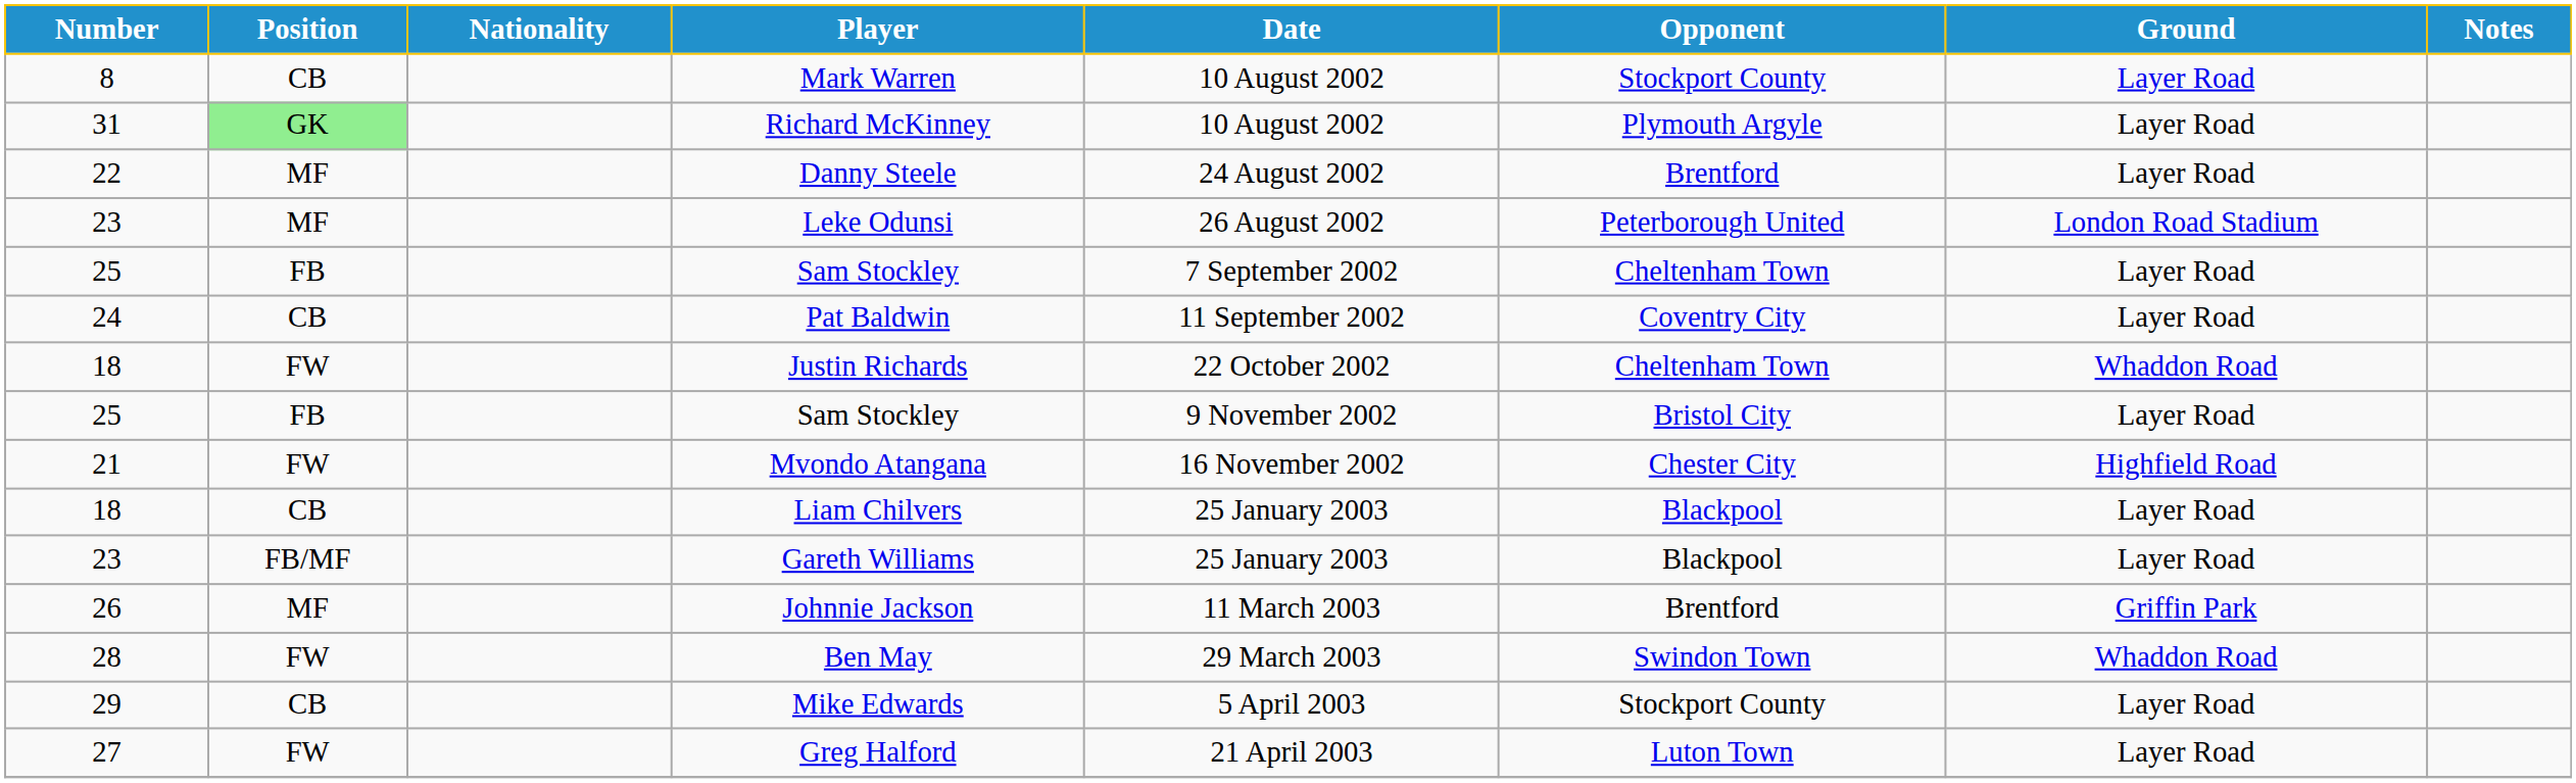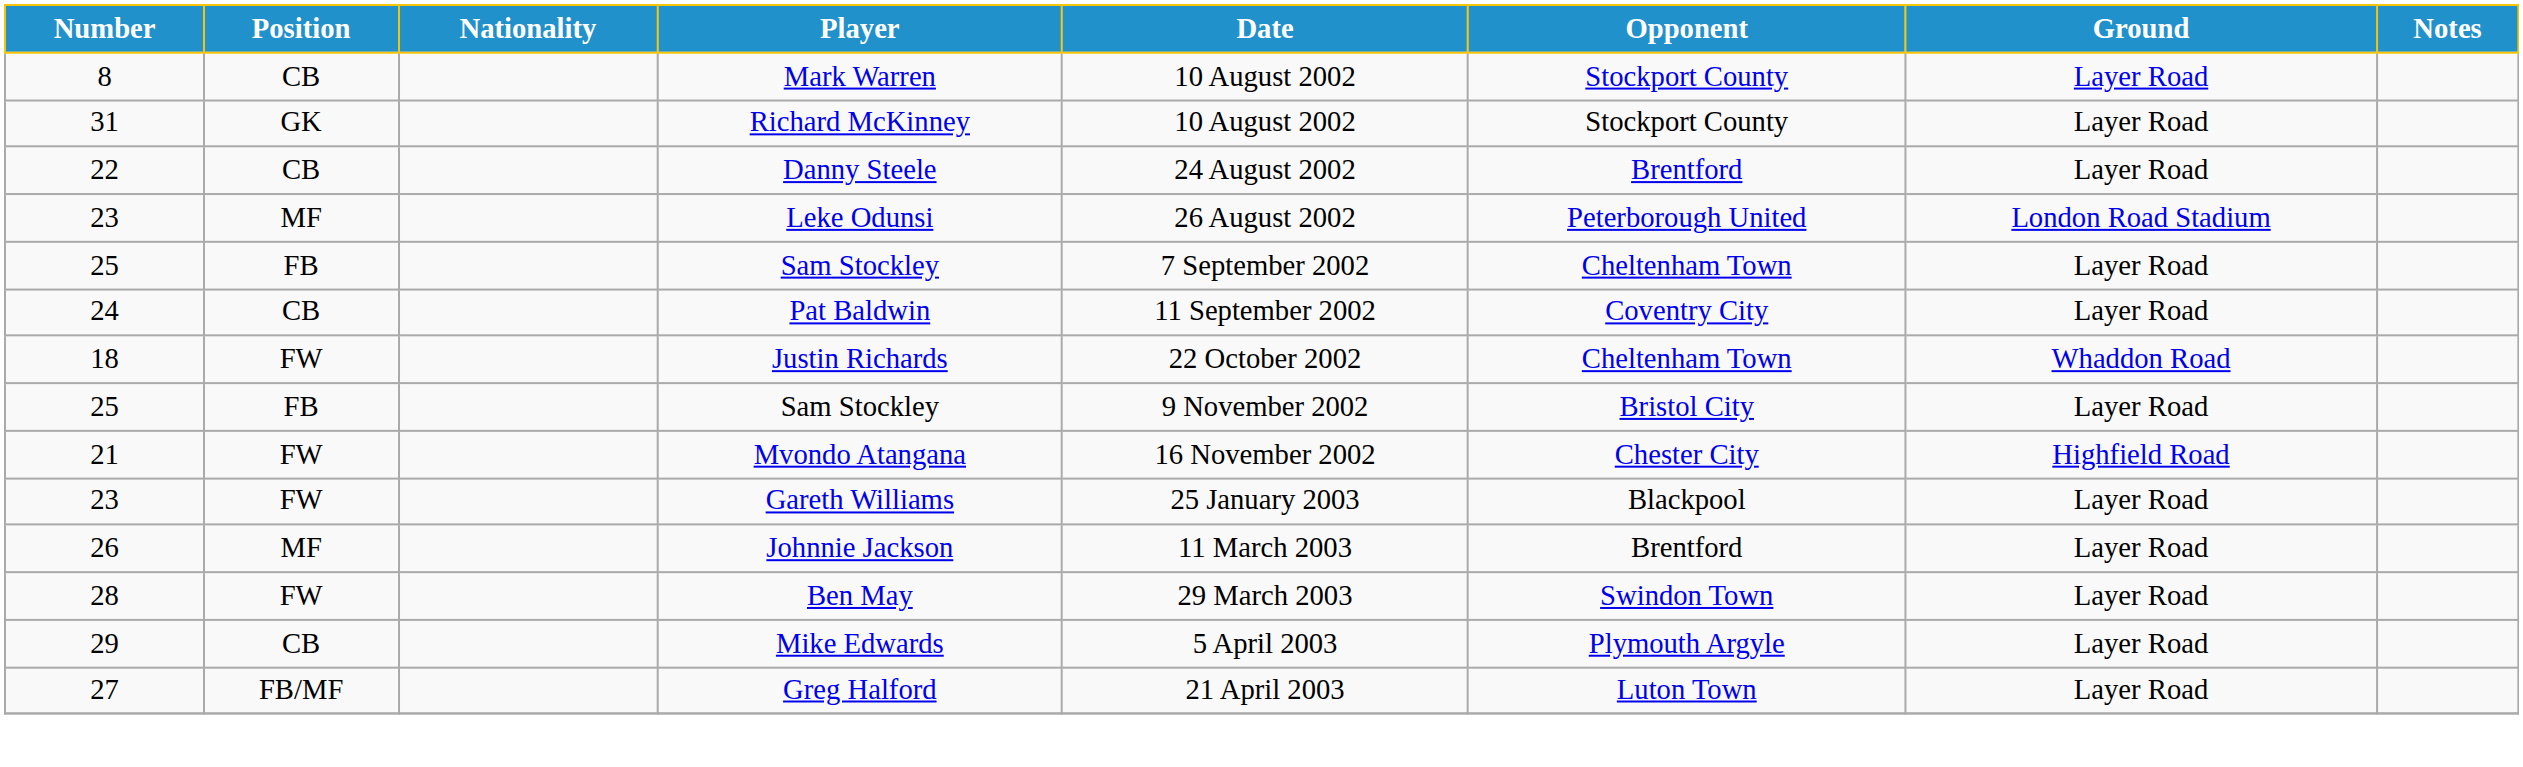 <table class="wikitable" style="text-align:center; font-size:90%; width:100%;">
 <tr>
 <th style="background:#2191CC; color:white; border:1px solid #F7C408; text-align:center;">Number</th>
 <th style="background:#2191CC; color:white; border:1px solid #F7C408; text-align:center;">Position</th>
 <th style="background:#2191CC; color:white; border:1px solid #F7C408; text-align:center;">Nationality</th>
 <th style="background:#2191CC; color:white; border:1px solid #F7C408; text-align:center;">Player</th>
 <th style="background:#2191CC; color:white; border:1px solid #F7C408; text-align:center;">Date</th>
 <th style="background:#2191CC; color:white; border:1px solid #F7C408; text-align:center;">Opponent</th>
 <th style="background:#2191CC; color:white; border:1px solid #F7C408; text-align:center;">Ground</th>
 <th style="background:#2191CC; color:white; border:1px solid #F7C408; text-align:center;">Notes</th>
 </tr>
 <tr>
 <td>8</td>
 <td>CB</td>
 <td></td>
 <td><a href='#'>Mark Warren</a></td>
 <td>10 August 2002</td>
 <td><a href='#'>Stockport County</a></td>
 <td><a href='#'>Layer Road</a></td>
 <td></td>
 </tr>
 <tr>
 <td>31</td>
-<td style="background: lightgreen;">GK</td>
+<td>GK</td>
 <td></td>
 <td><a href='#'>Richard McKinney</a></td>
 <td>10 August 2002</td>
-<td><a href='#'>Plymouth Argyle</a></td>
+<td>Stockport County</td>
 <td>Layer Road</td>
 <td></td>
 </tr>
 <tr>
 <td>22</td>
-<td>MF</td>
+<td>CB</td>
 <td></td>
 <td><a href='#'>Danny Steele</a></td>
 <td>24 August 2002</td>
 <td><a href='#'>Brentford</a></td>
 <td>Layer Road</td>
 <td></td>
 </tr>
 <tr>
 <td>23</td>
 <td>MF</td>
 <td></td>
 <td><a href='#'>Leke Odunsi</a></td>
 <td>26 August 2002</td>
 <td><a href='#'>Peterborough United</a></td>
 <td><a href='#'>London Road Stadium</a></td>
 <td></td>
 </tr>
 <tr>
 <td>25</td>
 <td>FB</td>
 <td></td>
 <td><a href='#'>Sam Stockley</a></td>
 <td>7 September 2002</td>
 <td><a href='#'>Cheltenham Town</a></td>
 <td>Layer Road</td>
 <td></td>
 </tr>
 <tr>
 <td>24</td>
 <td>CB</td>
 <td></td>
 <td><a href='#'>Pat Baldwin</a></td>
 <td>11 September 2002</td>
 <td><a href='#'>Coventry City</a></td>
 <td>Layer Road</td>
 <td></td>
 </tr>
 <tr>
 <td>18</td>
 <td>FW</td>
 <td></td>
 <td><a href='#'>Justin Richards</a></td>
 <td>22 October 2002</td>
 <td><a href='#'>Cheltenham Town</a></td>
 <td><a href='#'>Whaddon Road</a></td>
 <td></td>
 </tr>
 <tr>
 <td>25</td>
 <td>FB</td>
 <td></td>
 <td>Sam Stockley</td>
 <td>9 November 2002</td>
 <td><a href='#'>Bristol City</a></td>
 <td>Layer Road</td>
 <td></td>
 </tr>
 <tr>
 <td>21</td>
 <td>FW</td>
 <td></td>
 <td><a href='#'>Mvondo Atangana</a></td>
 <td>16 November 2002</td>
 <td><a href='#'>Chester City</a></td>
 <td><a href='#'>Highfield Road</a></td>
 <td></td>
 </tr>
 <tr>
-<td>18</td>
-<td>CB</td>
-<td></td>
-<td><a href='#'>Liam Chilvers</a></td>
-<td>25 January 2003</td>
-<td><a href='#'>Blackpool</a></td>
-<td>Layer Road</td>
-<td></td>
-</tr>
-<tr>
 <td>23</td>
-<td>FB/MF</td>
+<td>FW</td>
 <td></td>
 <td><a href='#'>Gareth Williams</a></td>
 <td>25 January 2003</td>
 <td>Blackpool</td>
 <td>Layer Road</td>
 <td></td>
 </tr>
 <tr>
 <td>26</td>
 <td>MF</td>
 <td></td>
 <td><a href='#'>Johnnie Jackson</a></td>
 <td>11 March 2003</td>
 <td>Brentford</td>
-<td><a href='#'>Griffin Park</a></td>
+<td>Layer Road</td>
 <td></td>
 </tr>
 <tr>
 <td>28</td>
 <td>FW</td>
 <td></td>
 <td><a href='#'>Ben May</a></td>
 <td>29 March 2003</td>
 <td><a href='#'>Swindon Town</a></td>
-<td><a href='#'>Whaddon Road</a></td>
+<td>Layer Road</td>
 <td></td>
 </tr>
 <tr>
 <td>29</td>
 <td>CB</td>
 <td></td>
 <td><a href='#'>Mike Edwards</a></td>
 <td>5 April 2003</td>
-<td>Stockport County</td>
+<td><a href='#'>Plymouth Argyle</a></td>
 <td>Layer Road</td>
 <td></td>
 </tr>
 <tr>
 <td>27</td>
-<td>FW</td>
+<td>FB/MF</td>
 <td></td>
 <td><a href='#'>Greg Halford</a></td>
 <td>21 April 2003</td>
 <td><a href='#'>Luton Town</a></td>
 <td>Layer Road</td>
 <td></td>
 </tr>
 <tr>
 </tr>
 </table>
